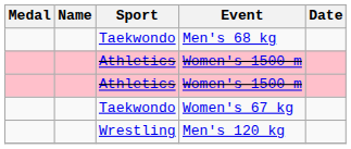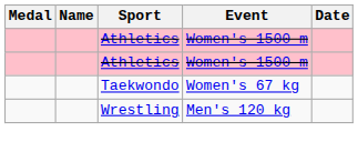 <table class="wikitable sortable" style="font-size: 95%;">
 <tr>
 <th>Medal</th>
 <th>Name</th>
 <th>Sport</th>
 <th>Event</th>
 <th>Date</th>
-</tr>
-<tr>
-<td></td>
-<td></td>
-<td><a href='#'>Taekwondo</a></td>
-<td><a href='#'>Men's 68 kg</a></td>
-<td></td>
 </tr>
 <tr bgcolor=pink>
 <td><s></s></td>
 <td><s></s></td>
 <td><s><a href='#'>Athletics</a></s></td>
 <td><s><a href='#'>Women's 1500 m</a></s></td>
 <td></td>
 </tr>
 <tr bgcolor=pink>
 <td><s></s></td>
 <td><s></s></td>
 <td><s><a href='#'>Athletics</a></s></td>
 <td><s><a href='#'>Women's 1500 m</a></s></td>
 <td></td>
 </tr>
 <tr>
 <td></td>
 <td></td>
 <td><a href='#'>Taekwondo</a></td>
 <td><a href='#'>Women's 67 kg</a></td>
 <td></td>
 </tr>
 <tr>
 <td></td>
 <td></td>
 <td><a href='#'>Wrestling</a></td>
 <td><a href='#'>Men's 120 kg</a></td>
 <td></td>
 </tr>
 <tr>
 </tr>
 </table>
